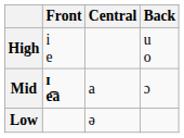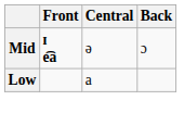 <table class="wikitable">
 <tr>
 <th></th>
 <th>Front</th>
 <th>Central</th>
 <th>Back</th>
 </tr>
 <tr>
-<th>High</th>
-<td>i<br>e</td>
-<td></td>
-<td>u<br>o</td>
-</tr>
-<tr>
 <th>Mid</th>
 <td><strong>ɪ<br>e͡a</strong></td>
-<td>a</td>
+<td>ə</td>
 <td>ɔ</td>
 </tr>
 <tr>
 <th>Low</th>
 <td></td>
-<td>ə</td>
+<td>a</td>
 <td></td>
 </tr>
 </table>
